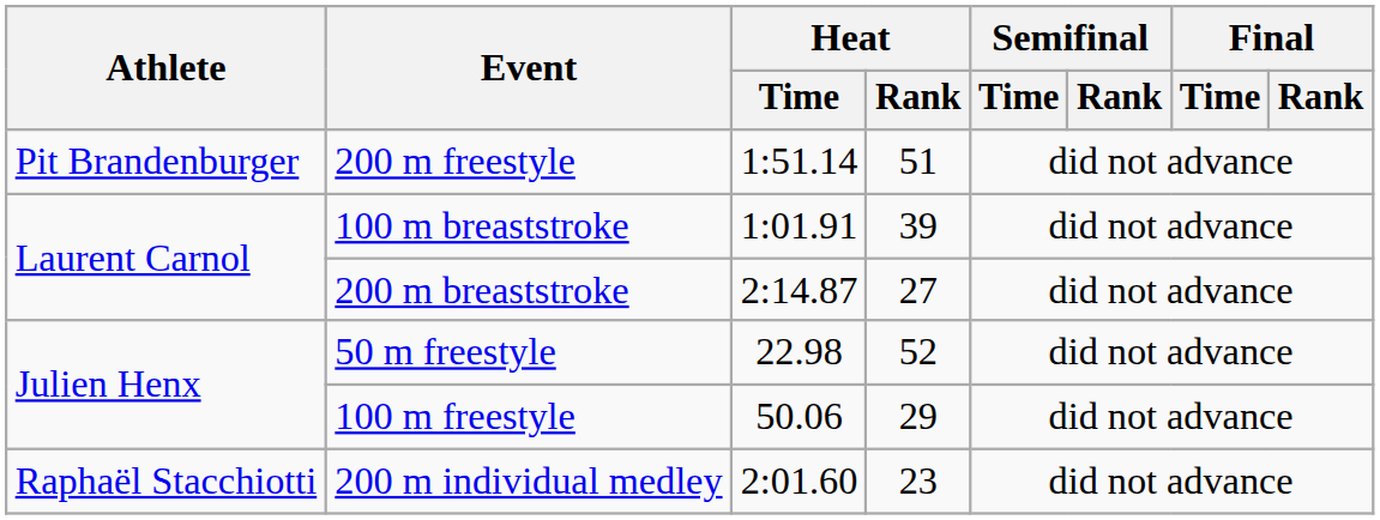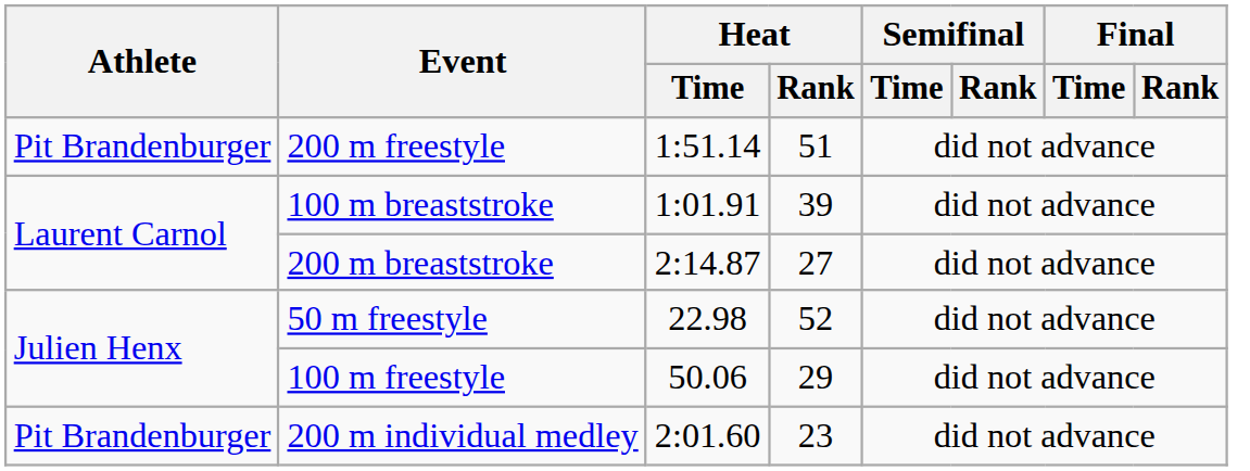 <table class=wikitable style="font-size:90%">
 <tr>
 <th rowspan="2">Athlete</th>
 <th rowspan="2">Event</th>
 <th colspan="2">Heat</th>
 <th colspan="2">Semifinal</th>
 <th colspan="2">Final</th>
 </tr>
 <tr style="font-size:95%">
 <th>Time</th>
 <th>Rank</th>
 <th>Time</th>
 <th>Rank</th>
 <th>Time</th>
 <th>Rank</th>
 </tr>
 <tr align=center>
 <td align=left><a href='#'>Pit Brandenburger</a></td>
 <td align=left><a href='#'>200 m freestyle</a></td>
 <td>1:51.14</td>
 <td>51</td>
 <td colspan=4>did not advance</td>
 </tr>
 <tr align=center>
 <td align=left rowspan=2><a href='#'>Laurent Carnol</a></td>
 <td align=left><a href='#'>100 m breaststroke</a></td>
 <td>1:01.91</td>
 <td>39</td>
 <td colspan=4>did not advance</td>
 </tr>
 <tr align=center>
 <td align=left><a href='#'>200 m breaststroke</a></td>
 <td>2:14.87</td>
 <td>27</td>
 <td colspan=4>did not advance</td>
 </tr>
 <tr align=center>
 <td align=left rowspan=2><a href='#'>Julien Henx</a></td>
 <td align=left><a href='#'>50 m freestyle</a></td>
 <td>22.98</td>
 <td>52</td>
 <td colspan=4>did not advance</td>
 </tr>
 <tr align=center>
 <td align=left><a href='#'>100 m freestyle</a></td>
 <td>50.06</td>
 <td>29</td>
 <td colspan=4>did not advance</td>
 </tr>
 <tr align=center>
-<td align=left><a href='#'>Raphaël Stacchiotti</a></td>
+<td align=left><a href='#'>Pit Brandenburger</a></td>
 <td align=left><a href='#'>200 m individual medley</a></td>
 <td>2:01.60</td>
 <td>23</td>
 <td colspan=4>did not advance</td>
 </tr>
 </table>
